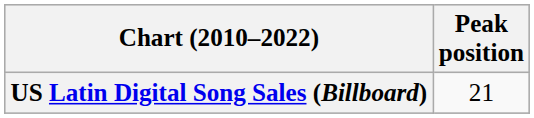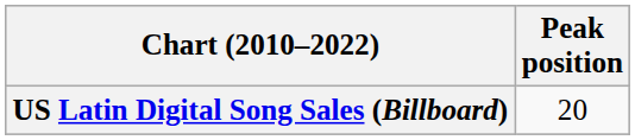 <table class="wikitable plainrowheaders" style="text-align:center">
 <tr>
 <th scope="col">Chart (2010–2022)</th>
 <th scope="col">Peak<br>position</th>
 </tr>
 <tr>
 <th scope="row">US <a href='#'>Latin Digital Song Sales</a> (<em>Billboard</em>)</th>
-<td>21</td>
+<td>20</td>
 </tr>
 </table>
